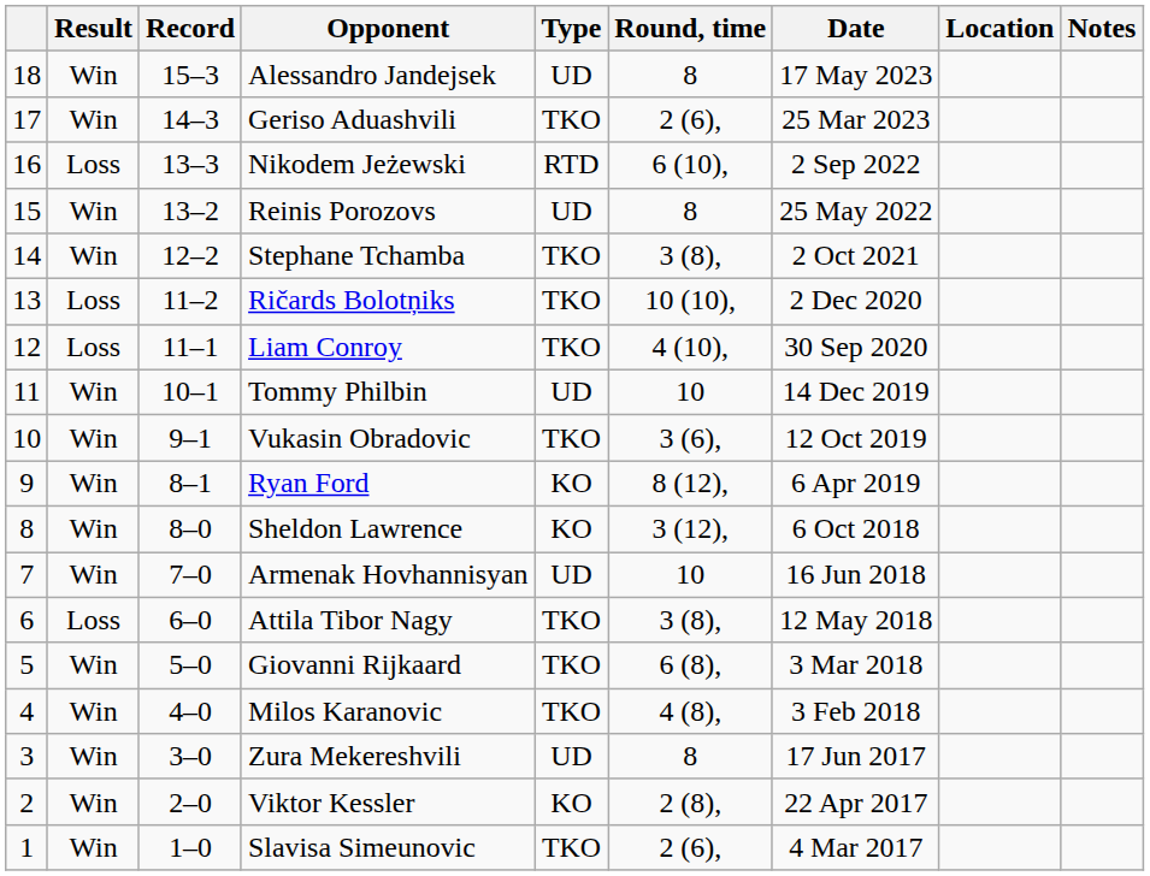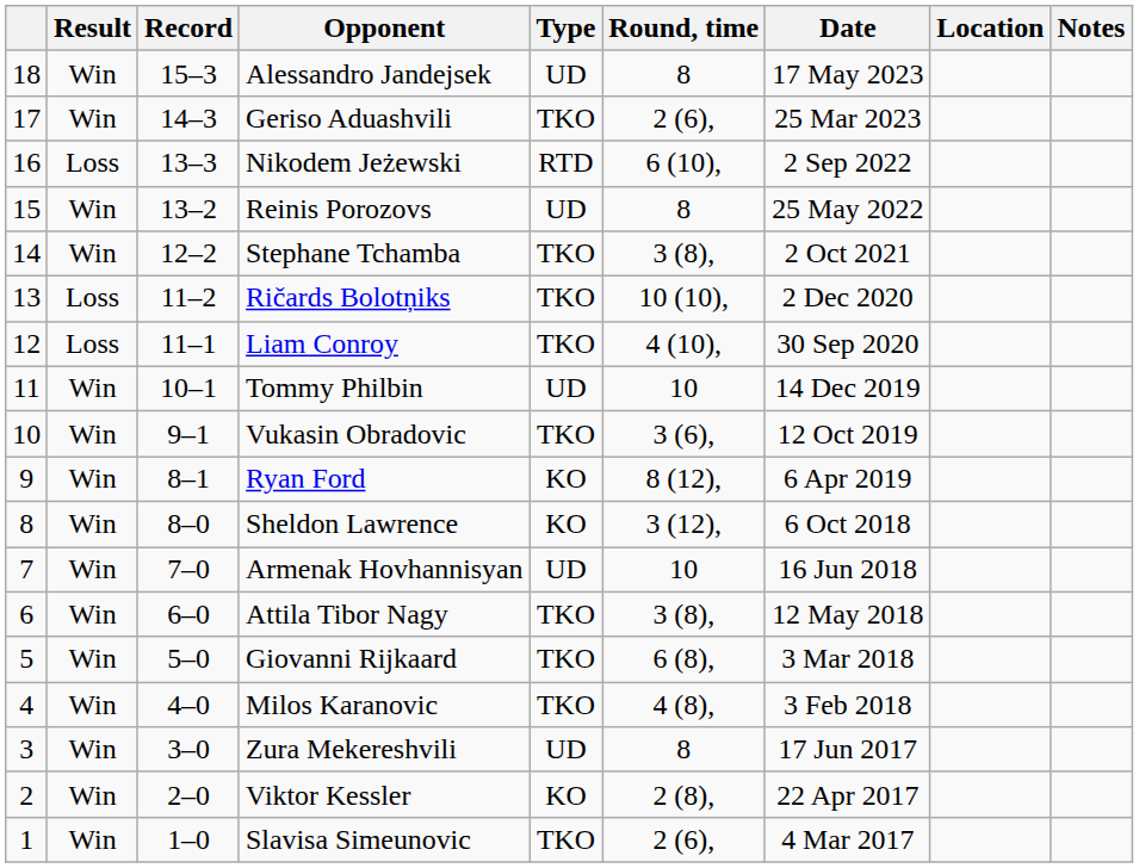 <table class=wikitable style=text-align:center>
 <tr>
 <th></th>
 <th>Result</th>
 <th>Record</th>
 <th>Opponent</th>
 <th>Type</th>
 <th>Round, time</th>
 <th>Date</th>
 <th>Location</th>
 <th>Notes</th>
 </tr>
 <tr>
 <td>18</td>
 <td>Win</td>
 <td>15–3</td>
 <td align=left>Alessandro Jandejsek</td>
 <td>UD</td>
 <td>8</td>
 <td>17 May 2023</td>
 <td align=left></td>
 <td align=left></td>
 </tr>
 <tr>
 <td>17</td>
 <td>Win</td>
 <td>14–3</td>
 <td align=left>Geriso Aduashvili</td>
 <td>TKO</td>
 <td>2 (6), </td>
 <td>25 Mar 2023</td>
 <td align=left></td>
 <td align=left></td>
 </tr>
 <tr>
 <td>16</td>
 <td>Loss</td>
 <td>13–3</td>
 <td align=left>Nikodem Jeżewski</td>
 <td>RTD</td>
 <td>6 (10), </td>
 <td>2 Sep 2022</td>
 <td align=left></td>
 <td align=left></td>
 </tr>
 <tr>
 <td>15</td>
 <td>Win</td>
 <td>13–2</td>
 <td align=left>Reinis Porozovs</td>
 <td>UD</td>
 <td>8</td>
 <td>25 May 2022</td>
 <td align=left></td>
 <td align=left></td>
 </tr>
 <tr>
 <td>14</td>
 <td>Win</td>
 <td>12–2</td>
 <td align=left>Stephane Tchamba</td>
 <td>TKO</td>
 <td>3 (8), </td>
 <td>2 Oct 2021</td>
 <td align=left></td>
 <td align=left></td>
 </tr>
 <tr>
 <td>13</td>
 <td>Loss</td>
 <td>11–2</td>
 <td align=left><a href='#'>Ričards Bolotņiks</a></td>
 <td>TKO</td>
 <td>10 (10), </td>
 <td>2 Dec 2020</td>
 <td align=left></td>
 <td align=left></td>
 </tr>
 <tr>
 <td>12</td>
 <td>Loss</td>
 <td>11–1</td>
 <td align=left><a href='#'>Liam Conroy</a></td>
 <td>TKO</td>
 <td>4 (10), </td>
 <td>30 Sep 2020</td>
 <td align=left></td>
 <td align=left></td>
 </tr>
 <tr>
 <td>11</td>
 <td>Win</td>
 <td>10–1</td>
 <td align=left>Tommy Philbin</td>
 <td>UD</td>
 <td>10</td>
 <td>14 Dec 2019</td>
 <td align=left></td>
 <td align=left></td>
 </tr>
 <tr>
 <td>10</td>
 <td>Win</td>
 <td>9–1</td>
 <td align=left>Vukasin Obradovic</td>
 <td>TKO</td>
 <td>3 (6), </td>
 <td>12 Oct 2019</td>
 <td align=left></td>
 <td align=left></td>
 </tr>
 <tr>
 <td>9</td>
 <td>Win</td>
 <td>8–1</td>
 <td align=left><a href='#'>Ryan Ford</a></td>
 <td>KO</td>
 <td>8 (12), </td>
 <td>6 Apr 2019</td>
 <td align=left></td>
 <td align=left></td>
 </tr>
 <tr>
 <td>8</td>
 <td>Win</td>
 <td>8–0</td>
 <td align=left>Sheldon Lawrence</td>
 <td>KO</td>
 <td>3 (12), </td>
 <td>6 Oct 2018</td>
 <td align=left></td>
 <td align=left></td>
 </tr>
 <tr>
 <td>7</td>
 <td>Win</td>
 <td>7–0</td>
 <td align=left>Armenak Hovhannisyan</td>
 <td>UD</td>
 <td>10</td>
 <td>16 Jun 2018</td>
 <td align=left></td>
 <td align=left></td>
 </tr>
 <tr>
 <td>6</td>
-<td>Loss</td>
+<td>Win</td>
 <td>6–0</td>
 <td align=left>Attila Tibor Nagy</td>
 <td>TKO</td>
 <td>3 (8), </td>
 <td>12 May 2018</td>
 <td align=left></td>
 <td align=left></td>
 </tr>
 <tr>
 <td>5</td>
 <td>Win</td>
 <td>5–0</td>
 <td align=left>Giovanni Rijkaard</td>
 <td>TKO</td>
 <td>6 (8), </td>
 <td>3 Mar 2018</td>
 <td align=left></td>
 <td align=left></td>
 </tr>
 <tr>
 <td>4</td>
 <td>Win</td>
 <td>4–0</td>
 <td align=left>Milos Karanovic</td>
 <td>TKO</td>
 <td>4 (8), </td>
 <td>3 Feb 2018</td>
 <td align=left></td>
 <td align=left></td>
 </tr>
 <tr>
 <td>3</td>
 <td>Win</td>
 <td>3–0</td>
 <td align=left>Zura Mekereshvili</td>
 <td>UD</td>
 <td>8</td>
 <td>17 Jun 2017</td>
 <td align=left></td>
 <td align=left></td>
 </tr>
 <tr>
 <td>2</td>
 <td>Win</td>
 <td>2–0</td>
 <td align=left>Viktor Kessler</td>
 <td>KO</td>
 <td>2 (8), </td>
 <td>22 Apr 2017</td>
 <td align=left></td>
 <td align=left></td>
 </tr>
 <tr>
 <td>1</td>
 <td>Win</td>
 <td>1–0</td>
 <td align=left>Slavisa Simeunovic</td>
 <td>TKO</td>
 <td>2 (6), </td>
 <td>4 Mar 2017</td>
 <td align=left></td>
 <td align=left></td>
 </tr>
 </table>
